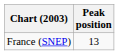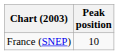 <table class="wikitable sortable plainrowheaders" style="text-align:center">
 <tr>
 <th>Chart (2003)</th>
 <th>Peak<br> position</th>
 </tr>
 <tr>
 <td>France (<a href='#'>SNEP</a>)</td>
-<td align="center">13</td>
+<td align="center">10</td>
 </tr>
 </table>
